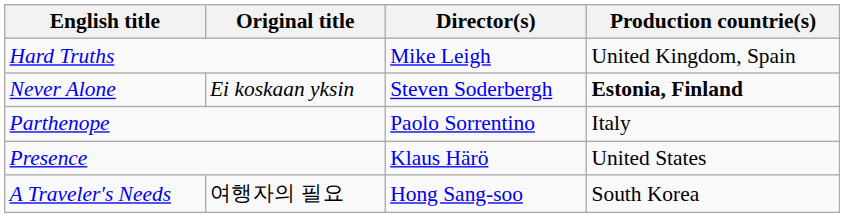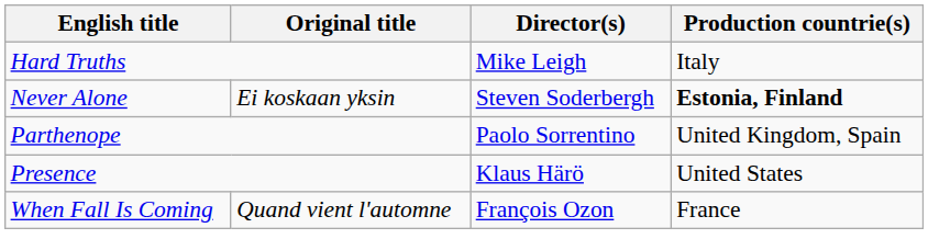 <table class="sortable wikitable" style="width:100%; margin-bottom:4px" cellpadding="5">
 <tr>
 <th scope="col">English title</th>
 <th scope="col">Original title</th>
 <th scope="col">Director(s)</th>
 <th scope="col">Production countrie(s)</th>
 </tr>
 <tr>
 <td colspan="2"><em><a href='#'>Hard Truths</a></em></td>
 <td><a href='#'>Mike Leigh</a></td>
-<td>United Kingdom, Spain</td>
+<td>Italy</td>
 </tr>
 <tr>
 <td><em><a href='#'>Never Alone</a></em></td>
 <td><em>Ei koskaan yksin</em></td>
 <td><a href='#'>Steven Soderbergh</a></td>
 <td><strong>Estonia, Finland</strong></td>
 </tr>
 <tr>
 <td colspan="2"><em><a href='#'>Parthenope</a></em></td>
 <td><a href='#'>Paolo Sorrentino</a></td>
-<td>Italy</td>
+<td>United Kingdom, Spain</td>
 </tr>
 <tr>
 <td colspan="2"><em><a href='#'>Presence</a></em></td>
 <td><a href='#'>Klaus Härö</a></td>
 <td>United States</td>
 </tr>
 <tr>
-<td><em><a href='#'>A Traveler's Needs</a></em></td>
-<td>여행자의 필요</td>
-<td><a href='#'>Hong Sang-soo</a></td>
-<td>South Korea</td>
+<td><em><a href='#'>When Fall Is Coming</a></em></td>
+<td><em>Quand vient l'automne</em></td>
+<td><a href='#'>François Ozon</a></td>
+<td>France</td>
 </tr>
 </table>
